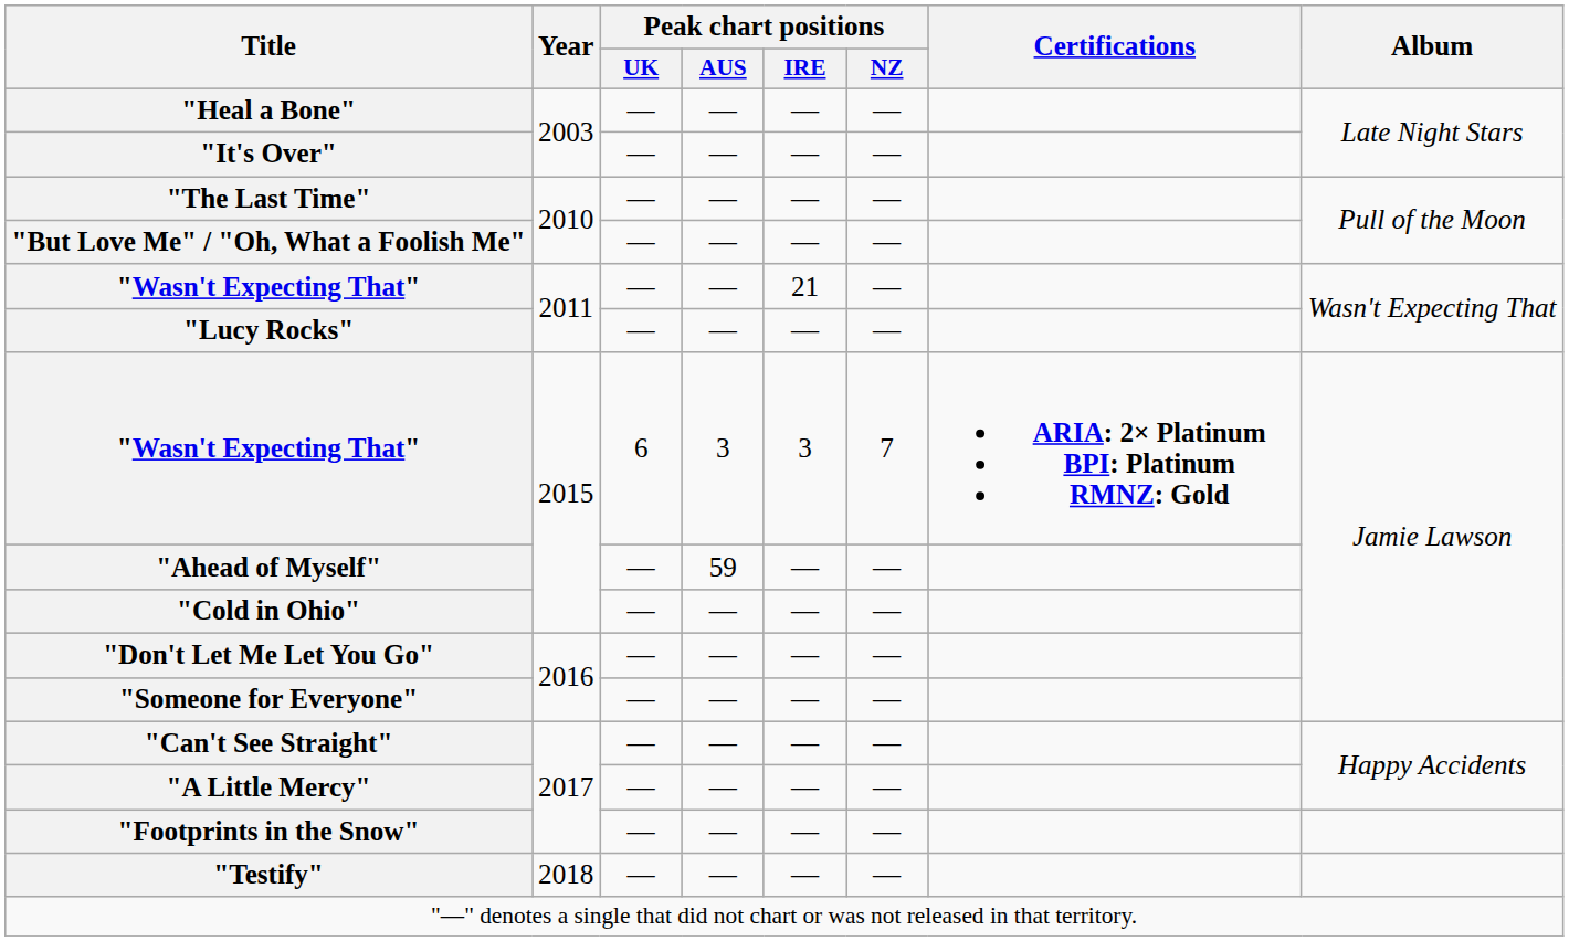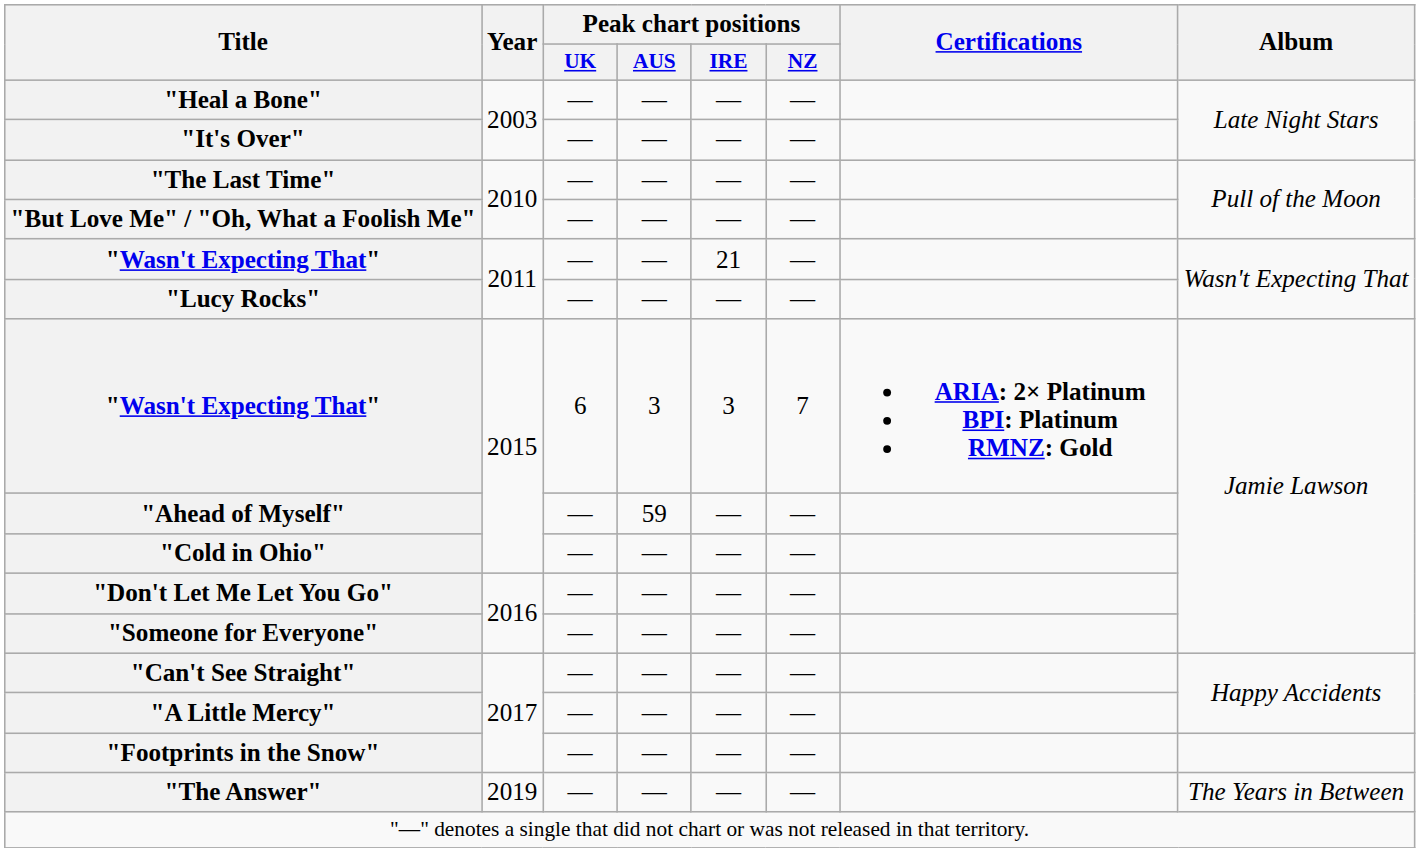 <table class="wikitable plainrowheaders" style=text-align:center;>
 <tr>
 <th scope="col" rowspan="2">Title</th>
 <th scope="col" rowspan="2">Year</th>
 <th scope="col" colspan="4">Peak chart positions</th>
 <th scope="col" rowspan="2" style="width:13em;"><a href='#'>Certifications</a></th>
 <th scope="col" rowspan="2">Album</th>
 </tr>
 <tr>
 <th scope="col" style="width:3em;font-size:85%;"><a href='#'>UK</a><br></th>
 <th scope="col" style="width:3em;font-size:85%;"><a href='#'>AUS</a><br></th>
 <th scope="col" style="width:3em;font-size:85%;"><a href='#'>IRE</a><br></th>
 <th scope="col" style="width:3em;font-size:85%;"><a href='#'>NZ</a><br></th>
 </tr>
 <tr>
 <th scope="row">"Heal a Bone"</th>
 <td rowspan="2">2003</td>
 <td>—</td>
 <td>—</td>
 <td>—</td>
 <td>—</td>
 <td></td>
 <td rowspan="2"><em>Late Night Stars</em></td>
 </tr>
 <tr>
 <th scope="row">"It's Over"</th>
 <td>—</td>
 <td>—</td>
 <td>—</td>
 <td>—</td>
 <td></td>
 </tr>
 <tr>
 <th scope="row">"The Last Time"</th>
 <td rowspan="2">2010</td>
 <td>—</td>
 <td>—</td>
 <td>—</td>
 <td>—</td>
 <td></td>
 <td rowspan="2"><em>Pull of the Moon</em></td>
 </tr>
 <tr>
 <th scope="row">"But Love Me" / "Oh, What a Foolish Me"</th>
 <td>—</td>
 <td>—</td>
 <td>—</td>
 <td>—</td>
 <td></td>
 </tr>
 <tr>
 <th scope="row">"<a href='#'>Wasn't Expecting That</a>"</th>
 <td rowspan="2">2011</td>
 <td>—</td>
 <td>—</td>
 <td>21</td>
 <td>—</td>
 <td></td>
 <td rowspan="2"><em>Wasn't Expecting That</em></td>
 </tr>
 <tr>
 <th scope="row">"Lucy Rocks"</th>
 <td>—</td>
 <td>—</td>
 <td>—</td>
 <td>—</td>
 <td></td>
 </tr>
 <tr>
 <th scope="row">"<a href='#'>Wasn't Expecting That</a>"</th>
 <td rowspan="3">2015</td>
 <td>6</td>
 <td>3</td>
 <td>3</td>
 <td>7</td>
 <td><strong><br><ul><li><a href='#'>ARIA</a>: 2× Platinum</li><li><a href='#'>BPI</a>: Platinum</li><li><a href='#'>RMNZ</a>: Gold</li></ul></strong></td>
 <td rowspan="5"><em>Jamie Lawson</em></td>
 </tr>
 <tr>
 <th scope="row">"Ahead of Myself"</th>
 <td>—</td>
 <td>59</td>
 <td>—</td>
 <td>—</td>
 <td></td>
 </tr>
 <tr>
 <th scope="row">"Cold in Ohio"</th>
 <td>—</td>
 <td>—</td>
 <td>—</td>
 <td>—</td>
 <td></td>
 </tr>
 <tr>
 <th scope="row">"Don't Let Me Let You Go"</th>
 <td rowspan="2">2016</td>
 <td>—</td>
 <td>—</td>
 <td>—</td>
 <td>—</td>
 <td></td>
 </tr>
 <tr>
 <th scope="row">"Someone for Everyone"</th>
 <td>—</td>
 <td>—</td>
 <td>—</td>
 <td>—</td>
 <td></td>
 </tr>
 <tr>
 <th scope="row">"Can't See Straight"</th>
 <td rowspan="3">2017</td>
 <td>—</td>
 <td>—</td>
 <td>—</td>
 <td>—</td>
 <td></td>
 <td rowspan="2"><em>Happy Accidents</em></td>
 </tr>
 <tr>
 <th scope="row">"A Little Mercy"</th>
 <td>—</td>
 <td>—</td>
 <td>—</td>
 <td>—</td>
 <td></td>
 </tr>
 <tr>
 <th scope="row">"Footprints in the Snow"</th>
 <td>—</td>
 <td>—</td>
 <td>—</td>
 <td>—</td>
 <td></td>
 <td></td>
 </tr>
 <tr>
-<th scope="row">"Testify"</th>
-<td>2018</td>
+<th scope="row">"The Answer"</th>
+<td>2019</td>
 <td>—</td>
 <td>—</td>
 <td>—</td>
 <td>—</td>
 <td></td>
-<td></td>
+<td><em>The Years in Between</em></td>
 </tr>
 <tr>
 <td colspan="8" style="font-size:85%">"—" denotes a single that did not chart or was not released in that territory.</td>
 </tr>
 </table>
